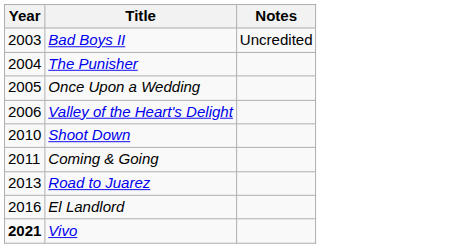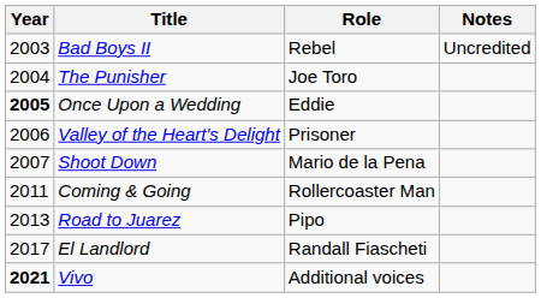 <table class="wikitable sortable">
 <tr>
 <th>Year</th>
 <th>Title</th>
+<th>Role</th>
 <th>Notes</th>
 </tr>
 <tr>
 <td>2003</td>
 <td><em><a href='#'>Bad Boys II</a></em></td>
+<td>Rebel</td>
 <td>Uncredited</td>
 </tr>
 <tr>
 <td>2004</td>
 <td><a href='#'><em>The Punisher</em></a></td>
+<td>Joe Toro</td>
 <td></td>
 </tr>
 <tr>
-<td>2005</td>
+<td><strong>2005</strong></td>
 <td><em>Once Upon a Wedding</em></td>
+<td>Eddie</td>
 <td></td>
 </tr>
 <tr>
 <td>2006</td>
 <td><em><a href='#'>Valley of the Heart's Delight</a></em></td>
+<td>Prisoner</td>
 <td></td>
 </tr>
 <tr>
-<td>2010</td>
+<td>2007</td>
 <td><em><a href='#'>Shoot Down</a></em></td>
+<td>Mario de la Pena</td>
 <td></td>
 </tr>
 <tr>
 <td>2011</td>
 <td><em>Coming & Going</em></td>
+<td>Rollercoaster Man</td>
 <td></td>
 </tr>
 <tr>
 <td>2013</td>
 <td><em><a href='#'>Road to Juarez</a></em></td>
+<td>Pipo</td>
 <td></td>
 </tr>
 <tr>
-<td>2016</td>
+<td>2017</td>
 <td><em>El Landlord</em></td>
+<td>Randall Fiascheti</td>
 <td></td>
 </tr>
 <tr>
 <td><strong>2021</strong></td>
 <td><a href='#'><em>Vivo</em></a></td>
+<td>Additional voices</td>
 <td></td>
 </tr>
 </table>
